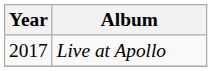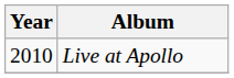 <table class="wikitable">
 <tr>
 <th align="center" rowspan="1" width="10">Year</th>
 <th align="center" rowspan="1" width="120">Album</th>
 </tr>
 <tr>
-<td style="text-align:center;">2017</td>
+<td style="text-align:center;">2010</td>
 <td><em>Live at Apollo</em></td>
 </tr>
 <tr>
 </tr>
 </table>
